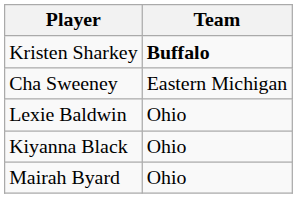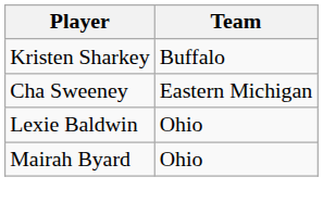 <table class="wikitable">
 <tr>
 <th>Player</th>
 <th>Team</th>
 </tr>
 <tr>
 <td>Kristen Sharkey</td>
-<td><strong>Buffalo</strong></td>
+<td>Buffalo</td>
 </tr>
 <tr>
 <td>Cha Sweeney</td>
 <td>Eastern Michigan</td>
 </tr>
 <tr>
 <td>Lexie Baldwin</td>
 <td>Ohio</td>
 </tr>
 <tr>
-<td>Kiyanna Black</td>
-<td>Ohio</td>
-</tr>
-<tr>
 <td>Mairah Byard</td>
 <td>Ohio</td>
 </tr>
 </table>
